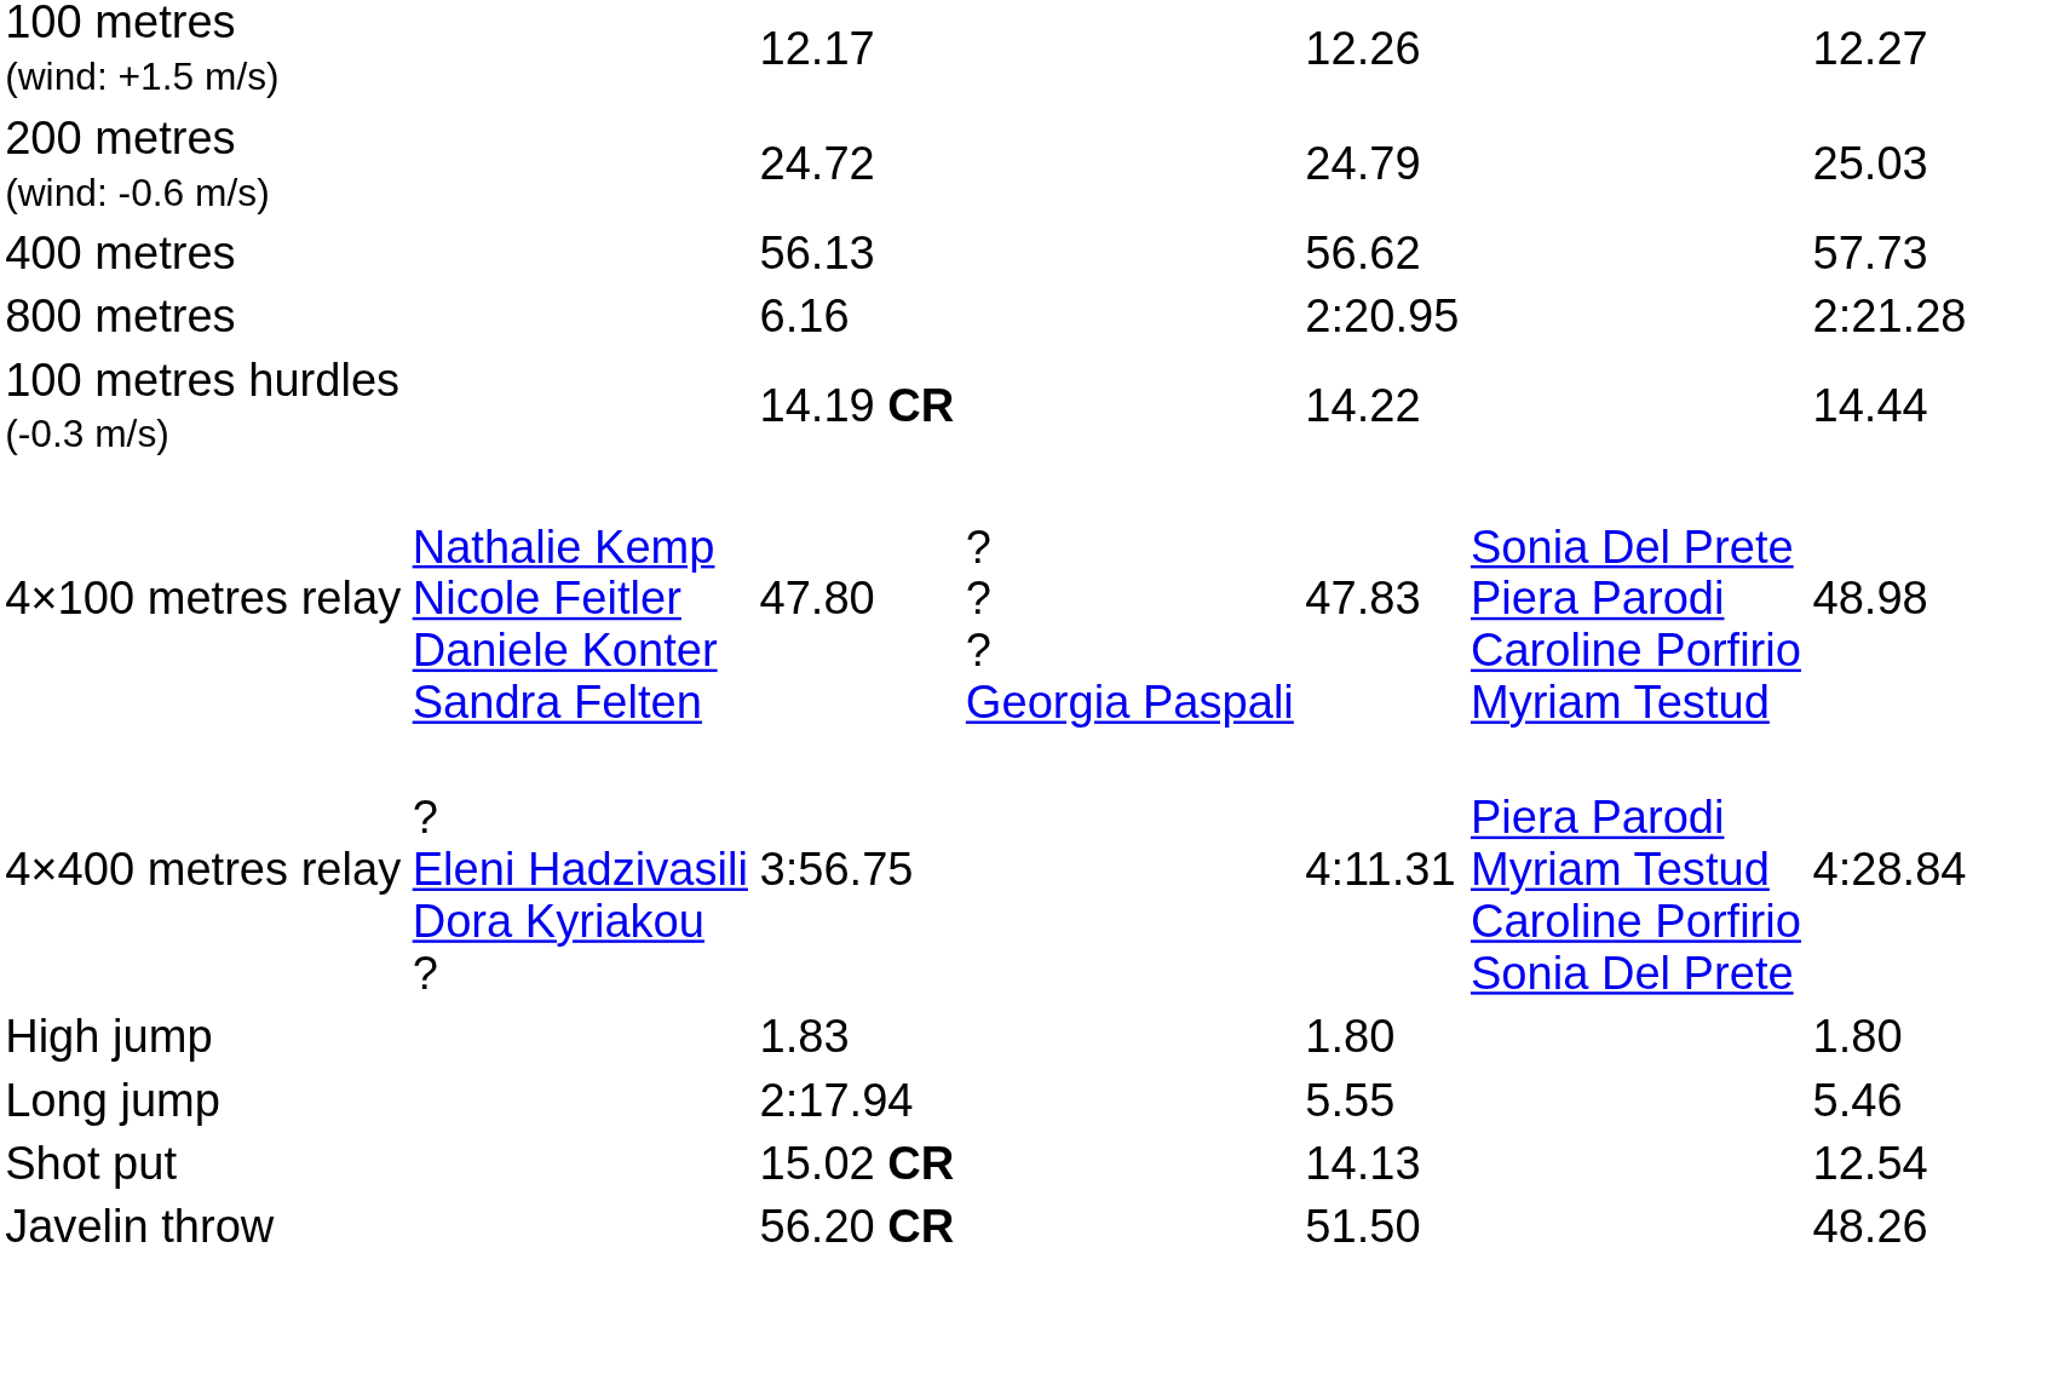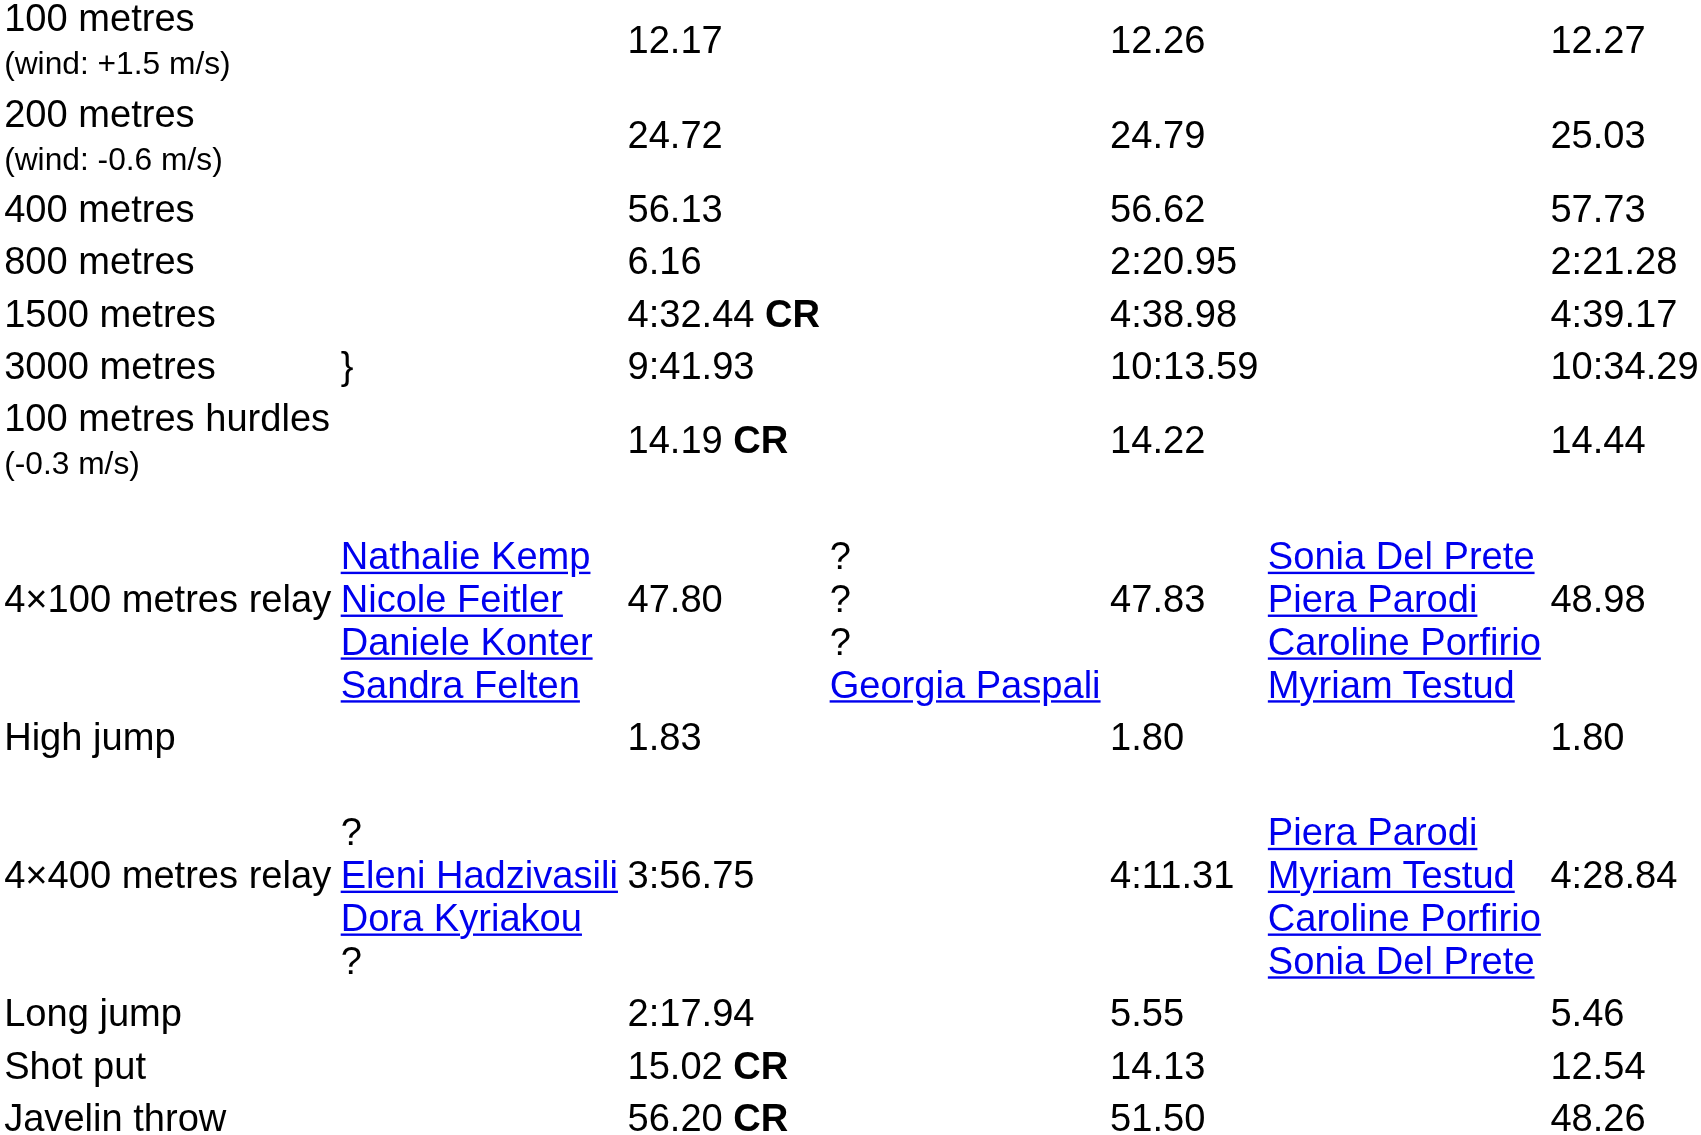 <table>
 <tr>
 <td>100 metres<br><small>(wind: +1.5 m/s)</small></td>
 <td></td>
 <td>12.17</td>
 <td></td>
 <td>12.26</td>
 <td></td>
 <td>12.27</td>
 </tr>
 <tr>
 <td>200 metres<br><small>(wind: -0.6 m/s)</small></td>
 <td></td>
 <td>24.72</td>
 <td></td>
 <td>24.79</td>
 <td></td>
 <td>25.03</td>
 </tr>
 <tr>
 <td>400 metres</td>
 <td></td>
 <td>56.13</td>
 <td></td>
 <td>56.62</td>
 <td></td>
 <td>57.73</td>
 </tr>
 <tr>
 <td>800 metres</td>
 <td></td>
 <td>6.16</td>
 <td></td>
 <td>2:20.95</td>
 <td></td>
 <td>2:21.28</td>
 </tr>
 <tr>
+<td>1500 metres</td>
+<td></td>
+<td>4:32.44 <strong>CR</strong></td>
+<td></td>
+<td>4:38.98</td>
+<td></td>
+<td>4:39.17</td>
+</tr>
+<tr>
+<td>3000 metres</td>
+<td>}</td>
+<td>9:41.93</td>
+<td></td>
+<td>10:13.59</td>
+<td></td>
+<td>10:34.29</td>
+</tr>
+<tr>
 <td>100 metres hurdles<br><small>(-0.3 m/s)</small></td>
 <td></td>
 <td>14.19 <strong>CR</strong></td>
 <td></td>
 <td>14.22</td>
 <td></td>
 <td>14.44</td>
 </tr>
 <tr>
 <td>4×100 metres relay</td>
 <td><br><a href='#'>Nathalie Kemp</a><br><a href='#'>Nicole Feitler</a><br><a href='#'>Daniele Konter</a><br><a href='#'>Sandra Felten</a></td>
 <td>47.80</td>
 <td><br>?<br>?<br>?<br><a href='#'>Georgia Paspali</a></td>
 <td>47.83</td>
 <td><br><a href='#'>Sonia Del Prete</a><br><a href='#'>Piera Parodi</a><br><a href='#'>Caroline Porfirio</a><br><a href='#'>Myriam Testud</a></td>
 <td>48.98</td>
 </tr>
 <tr>
+<td>High jump</td>
+<td></td>
+<td>1.83</td>
+<td></td>
+<td>1.80</td>
+<td></td>
+<td>1.80</td>
+</tr>
+<tr>
 <td>4×400 metres relay</td>
 <td><br>?<br><a href='#'>Eleni Hadzivasili</a><br><a href='#'>Dora Kyriakou</a><br>?</td>
 <td>3:56.75</td>
 <td></td>
 <td>4:11.31</td>
 <td><br><a href='#'>Piera Parodi</a><br><a href='#'>Myriam Testud</a><br><a href='#'>Caroline Porfirio</a><br><a href='#'>Sonia Del Prete</a></td>
 <td>4:28.84</td>
-</tr>
-<tr>
-<td>High jump</td>
-<td></td>
-<td>1.83</td>
-<td></td>
-<td>1.80</td>
-<td></td>
-<td>1.80</td>
 </tr>
 <tr>
 <td>Long jump</td>
 <td></td>
 <td>2:17.94</td>
 <td></td>
 <td>5.55</td>
 <td></td>
 <td>5.46</td>
 </tr>
 <tr>
 <td>Shot put</td>
 <td></td>
 <td>15.02 <strong>CR</strong></td>
 <td></td>
 <td>14.13</td>
 <td></td>
 <td>12.54</td>
 </tr>
 <tr>
 <td>Javelin throw</td>
 <td></td>
 <td>56.20 <strong>CR</strong></td>
 <td></td>
 <td>51.50</td>
 <td></td>
 <td>48.26</td>
 </tr>
 </table>
